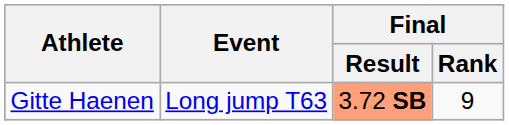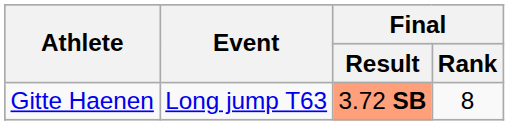 <table class=wikitable style="font-size:90%">
 <tr>
 <th rowspan="2">Athlete</th>
 <th rowspan="2">Event</th>
 <th colspan="3">Final</th>
 </tr>
 <tr>
 <th>Result</th>
 <th>Rank</th>
 </tr>
 <tr align=center>
 <td align=left><a href='#'>Gitte Haenen</a></td>
 <td align=left><a href='#'>Long jump T63</a></td>
 <td style="background: lightsalmon;">3.72 <strong>SB</strong></td>
-<td>9</td>
+<td>8</td>
 </tr>
 </table>
